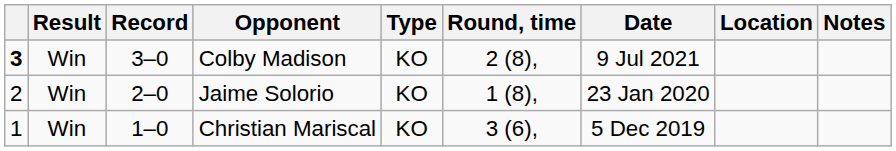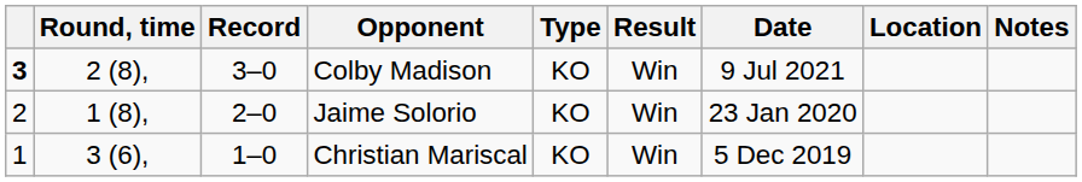 <table class="wikitable" style="text-align:center; font-size:95%">
 <tr>
 <th></th>
-<th>Result</th>
+<th>Round, time</th>
 <th>Record</th>
 <th>Opponent</th>
 <th>Type</th>
-<th>Round, time</th>
+<th>Result</th>
 <th>Date</th>
 <th>Location</th>
 <th>Notes</th>
 </tr>
 <tr>
 <td><strong>3</strong></td>
-<td>Win</td>
+<td>2 (8), </td>
 <td>3–0</td>
 <td style="text-align:left;"> Colby Madison</td>
 <td>KO</td>
-<td>2 (8), </td>
+<td>Win</td>
 <td>9 Jul 2021</td>
 <td style="text-align:left;"> </td>
 <td style="text-align:left;"></td>
 </tr>
 <tr>
 <td>2</td>
-<td>Win</td>
+<td>1 (8), </td>
 <td>2–0</td>
 <td style="text-align:left;"> Jaime Solorio</td>
 <td>KO</td>
-<td>1 (8), </td>
+<td>Win</td>
 <td>23 Jan 2020</td>
 <td style="text-align:left;"> </td>
 <td style="text-align:left;"></td>
 </tr>
 <tr>
 <td>1</td>
-<td>Win</td>
+<td>3 (6), </td>
 <td>1–0</td>
 <td style="text-align:left;"> Christian Mariscal</td>
 <td>KO</td>
-<td>3 (6), </td>
+<td>Win</td>
 <td>5 Dec 2019</td>
 <td style="text-align:left;"> </td>
 <td style="text-align:left;"></td>
 </tr>
 </table>
